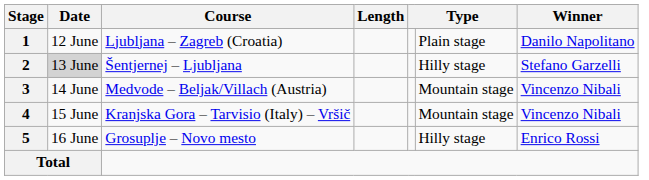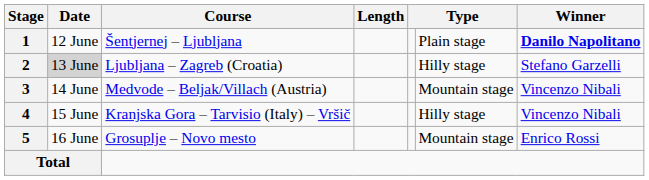 <table class="wikitable">
 <tr>
 <th>Stage</th>
 <th>Date</th>
 <th>Course</th>
 <th>Length</th>
 <th colspan="2">Type</th>
 <th>Winner</th>
 </tr>
 <tr>
 <th style="text-align:center">1</th>
 <td align=right>12 June</td>
-<td><a href='#'>Ljubljana</a> – <a href='#'>Zagreb</a> (Croatia)</td>
+<td><a href='#'>Šentjernej</a> – <a href='#'>Ljubljana</a></td>
 <td style="text-align:center;"></td>
 <td></td>
 <td>Plain stage</td>
-<td> <a href='#'>Danilo Napolitano</a></td>
+<td><strong> <a href='#'>Danilo Napolitano</a></strong></td>
 </tr>
 <tr>
 <th style="text-align:center">2</th>
 <td align=right style="background: lightgrey;">13 June</td>
-<td><a href='#'>Šentjernej</a> – <a href='#'>Ljubljana</a></td>
+<td><a href='#'>Ljubljana</a> – <a href='#'>Zagreb</a> (Croatia)</td>
 <td style="text-align:center;"></td>
 <td></td>
 <td>Hilly stage</td>
 <td> <a href='#'>Stefano Garzelli</a></td>
 </tr>
 <tr>
 <th style="text-align:center">3</th>
 <td align=right>14 June</td>
 <td><a href='#'>Medvode</a> – <a href='#'>Beljak/Villach</a> (Austria)</td>
 <td style="text-align:center;"></td>
 <td></td>
 <td>Mountain stage</td>
 <td> <a href='#'>Vincenzo Nibali</a></td>
 </tr>
 <tr>
 <th style="text-align:center">4</th>
 <td align=right>15 June</td>
 <td><a href='#'>Kranjska Gora</a> – <a href='#'>Tarvisio</a> (Italy) – <a href='#'>Vršič</a></td>
 <td style="text-align:center;"></td>
 <td></td>
-<td>Mountain stage</td>
+<td>Hilly stage</td>
 <td> <a href='#'>Vincenzo Nibali</a></td>
 </tr>
 <tr>
 <th style="text-align:center">5</th>
 <td align=right>16 June</td>
 <td><a href='#'>Grosuplje</a> – <a href='#'>Novo mesto</a></td>
 <td style="text-align:center;"></td>
 <td></td>
-<td>Hilly stage</td>
+<td>Mountain stage</td>
 <td> <a href='#'>Enrico Rossi</a></td>
 </tr>
 <tr>
 <th colspan="2">Total</th>
 <td colspan="5" style="text-align:center;"></td>
 </tr>
 </table>
